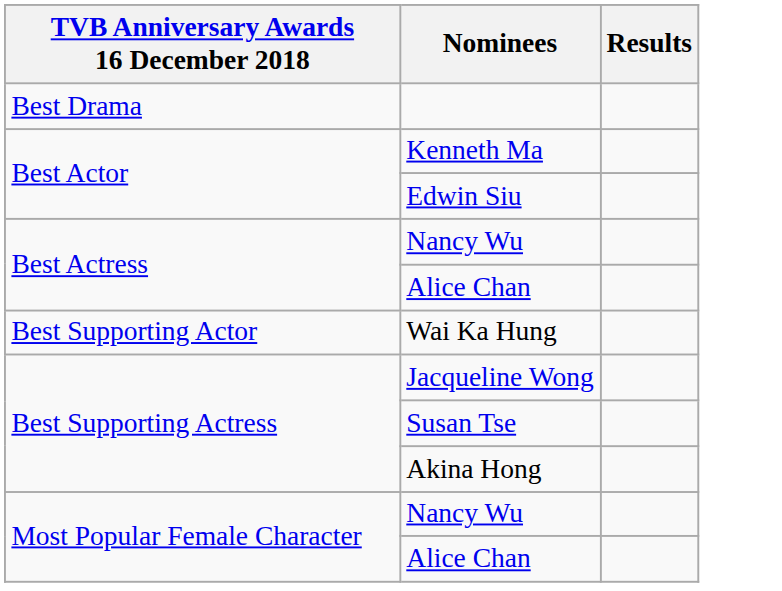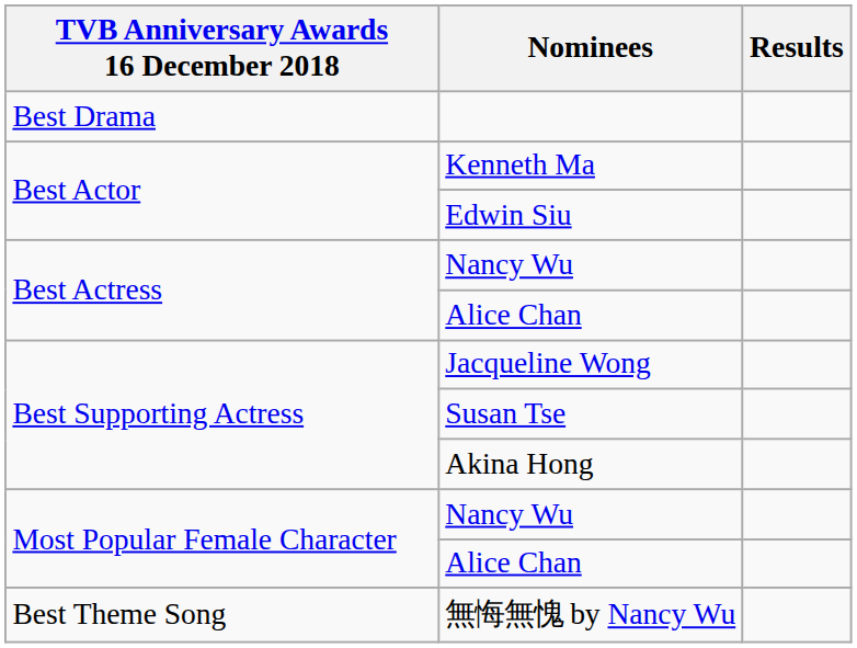 <table class="wikitable" style="font-size: 90%;">
 <tr>
 <th style="width:200px;"><a href='#'>TVB Anniversary Awards</a><br>16 December 2018</th>
 <th>Nominees</th>
 <th>Results</th>
 </tr>
 <tr>
 <td><a href='#'>Best Drama</a></td>
 <td></td>
 <td></td>
 </tr>
 <tr>
 <td rowspan="2"><a href='#'>Best Actor</a></td>
 <td><a href='#'>Kenneth Ma</a></td>
 <td></td>
 </tr>
 <tr>
 <td><a href='#'>Edwin Siu</a></td>
 <td></td>
 </tr>
 <tr>
 <td rowspan="2"><a href='#'>Best Actress</a></td>
 <td><a href='#'>Nancy Wu</a></td>
 <td></td>
 </tr>
 <tr>
 <td><a href='#'>Alice Chan</a></td>
 <td></td>
 </tr>
 <tr>
-<td><a href='#'>Best Supporting Actor</a></td>
-<td>Wai Ka Hung</td>
-<td></td>
-</tr>
-<tr>
 <td rowspan="3"><a href='#'>Best Supporting Actress</a></td>
 <td><a href='#'>Jacqueline Wong</a></td>
 <td></td>
 </tr>
 <tr>
 <td><a href='#'>Susan Tse</a></td>
 <td></td>
 </tr>
 <tr>
 <td>Akina Hong</td>
 <td></td>
 </tr>
 <tr>
 <td rowspan="2"><a href='#'>Most Popular Female Character</a></td>
 <td><a href='#'>Nancy Wu</a></td>
 <td></td>
 </tr>
 <tr>
 <td><a href='#'>Alice Chan</a></td>
 <td></td>
 </tr>
+<tr>
+<td>Best Theme Song</td>
+<td>無悔無愧 by <a href='#'>Nancy Wu</a></td>
+<td></td>
+</tr>
 </table>
